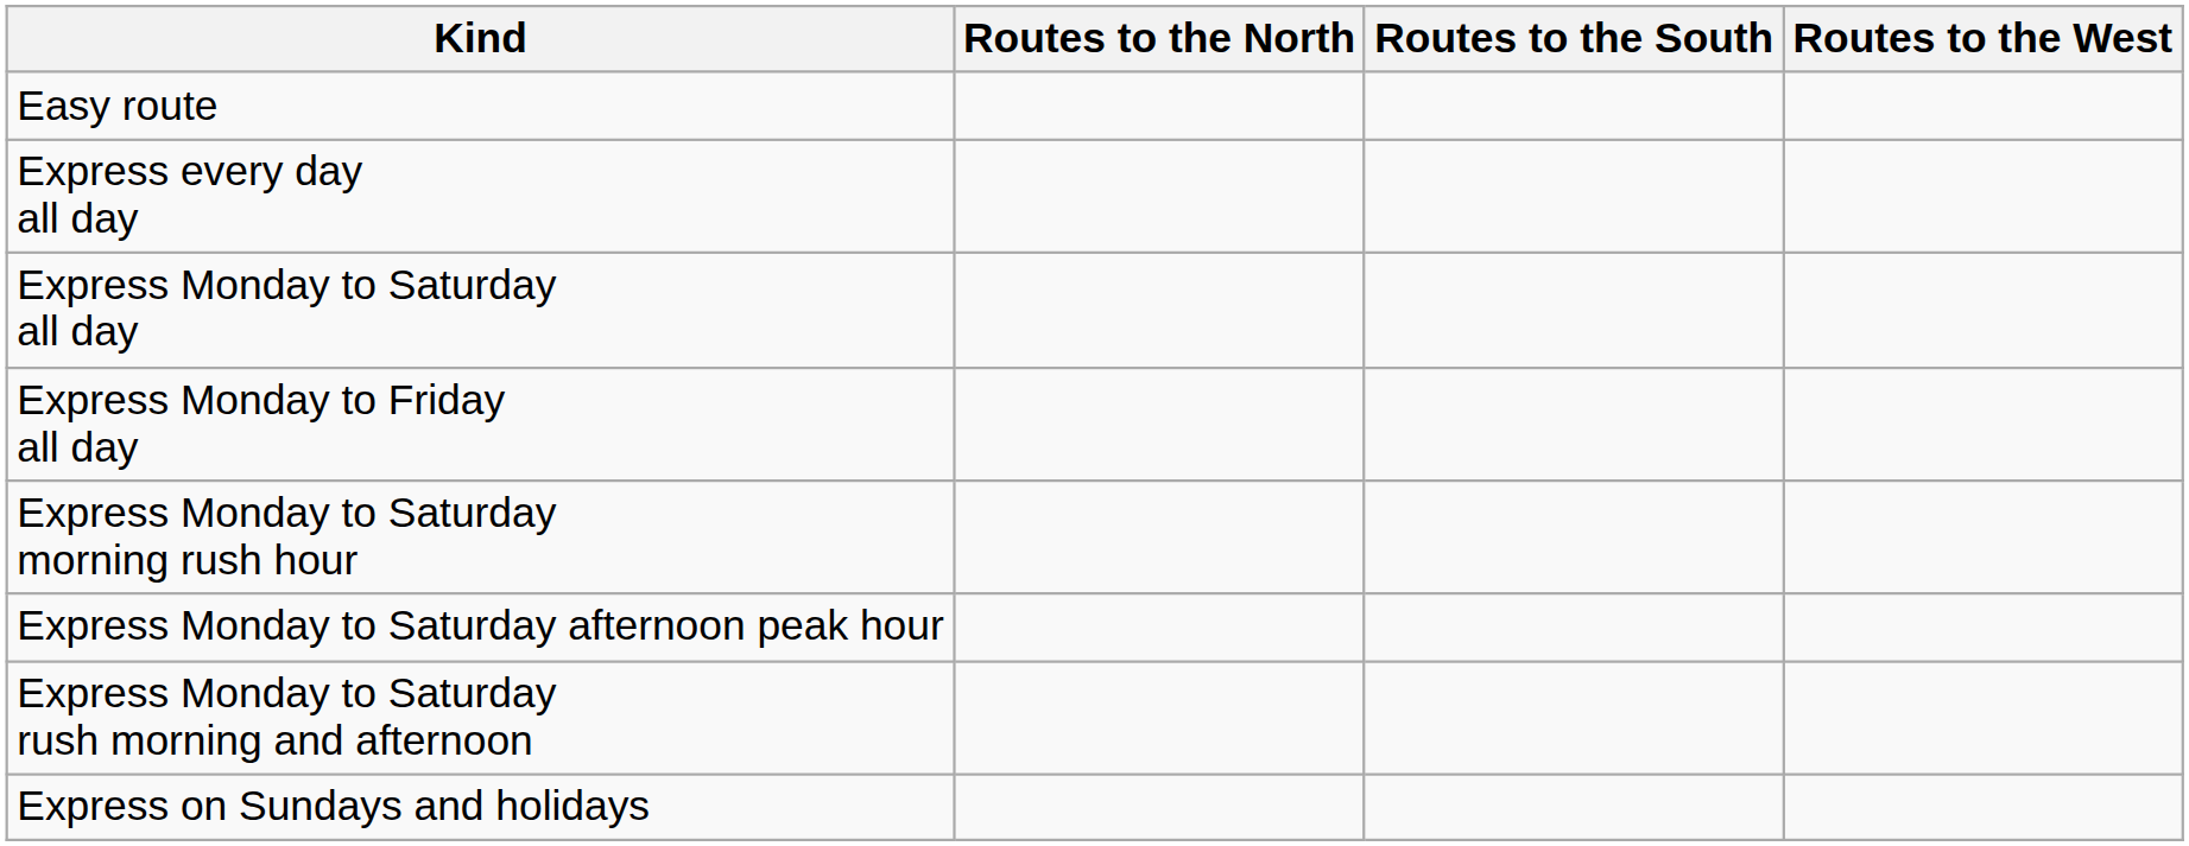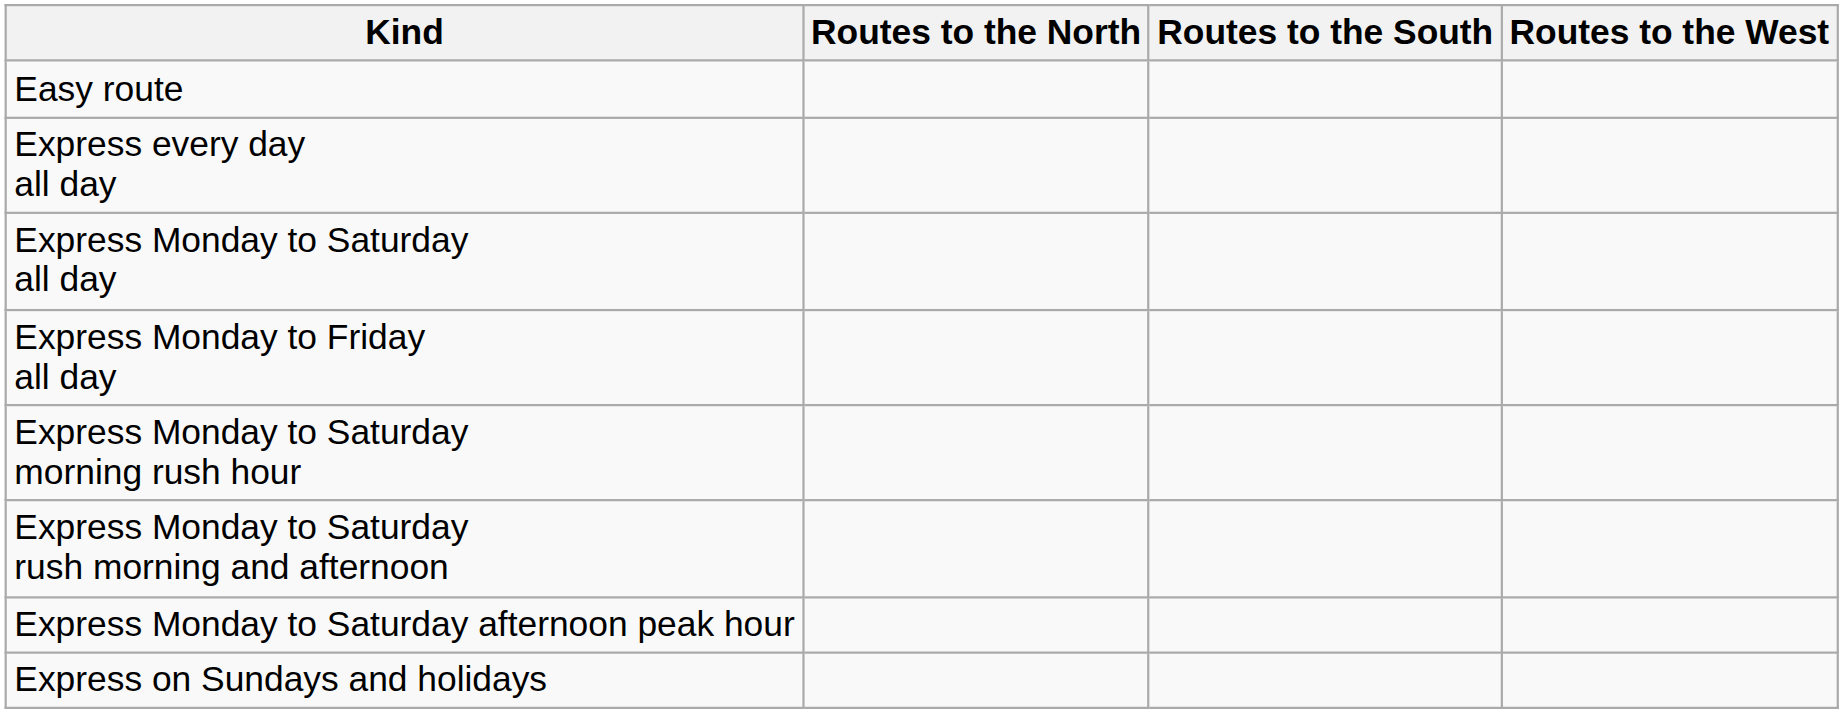 <table class = "wikitable" style="margin-left: auto; margin-right: auto; border: none;">
 <tr>
 <th>Kind</th>
 <th>Routes to the North</th>
 <th>Routes to the South</th>
 <th>Routes to the West</th>
 </tr>
 <tr>
 <td>Easy route</td>
 <td> </td>
 <td> </td>
 <td></td>
 </tr>
 <tr>
 <td>Express every day <br> all day</td>
 <td></td>
 <td></td>
 <td></td>
 </tr>
 <tr>
 <td>Express Monday to Saturday <br> all day</td>
 <td></td>
 <td></td>
 <td></td>
 </tr>
 <tr>
 <td>Express Monday to Friday <br> all day</td>
 <td></td>
 <td></td>
 <td></td>
 </tr>
 <tr>
 <td>Express Monday to Saturday <br> morning rush hour</td>
 <td></td>
 <td></td>
 <td></td>
 </tr>
 <tr>
-<td>Express Monday to Saturday afternoon peak hour</td>
+<td>Express Monday to Saturday <br> rush morning and afternoon</td>
 <td></td>
 <td></td>
 <td></td>
 </tr>
 <tr>
-<td>Express Monday to Saturday <br> rush morning and afternoon</td>
+<td>Express Monday to Saturday afternoon peak hour</td>
 <td></td>
 <td></td>
 <td></td>
 </tr>
 <tr>
 <td>Express on Sundays and holidays</td>
 <td></td>
 <td></td>
 <td></td>
 </tr>
 </table>
